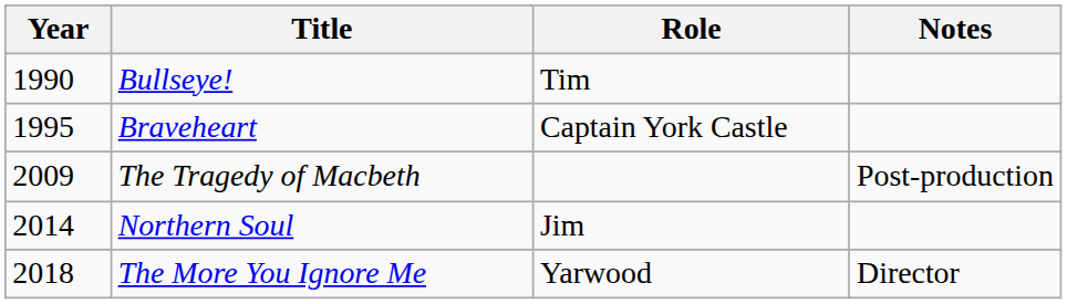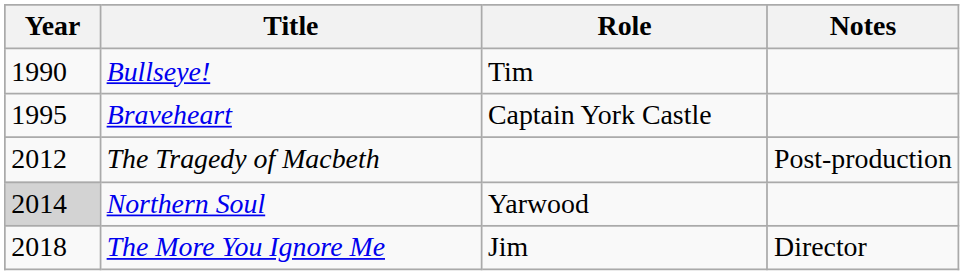 <table class="wikitable">
 <tr>
 <th>Year</th>
 <th>Title</th>
 <th>Role</th>
 <th>Notes</th>
 </tr>
 <tr>
 <td width="10%">1990</td>
 <td width="40%"><em><a href='#'>Bullseye!</a></em></td>
 <td width="30%">Tim</td>
 <td width="20%"></td>
 </tr>
 <tr>
 <td>1995</td>
 <td><em><a href='#'>Braveheart</a></em></td>
 <td>Captain York Castle</td>
 <td></td>
 </tr>
 <tr>
-<td>2009</td>
+<td>2012</td>
 <td><em>The Tragedy of Macbeth</em></td>
 <td></td>
 <td>Post-production</td>
 </tr>
 <tr>
-<td>2014</td>
+<td style="background: lightgrey;">2014</td>
 <td><em><a href='#'>Northern Soul</a></em></td>
-<td>Jim</td>
+<td>Yarwood</td>
 <td></td>
 </tr>
 <tr>
 <td>2018</td>
 <td><em><a href='#'>The More You Ignore Me</a></em></td>
-<td>Yarwood</td>
+<td>Jim</td>
 <td>Director</td>
 </tr>
 </table>
